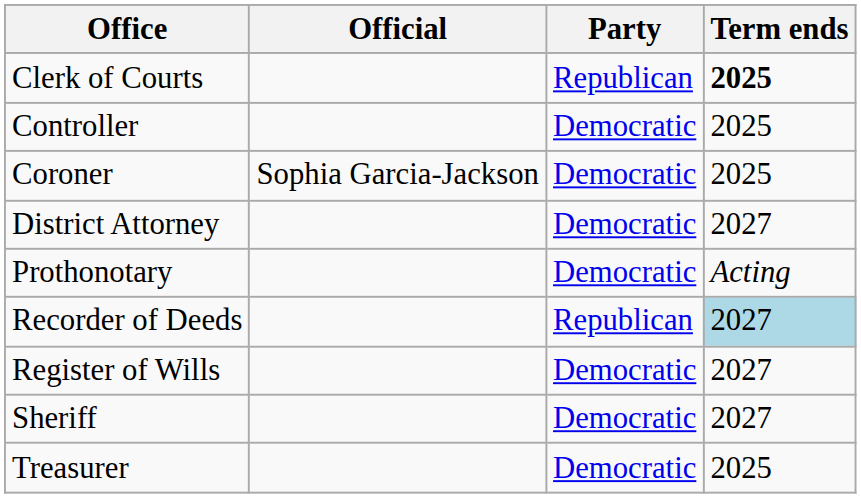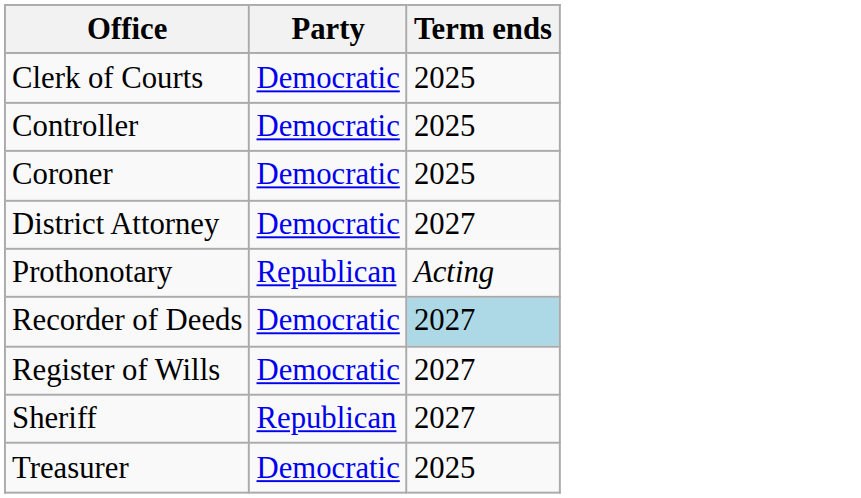 <table class="sortable wikitable">
 <tr>
 <th>Office</th>
-<th>Official</th>
 <th>Party</th>
 <th>Term ends</th>
 </tr>
 <tr>
 <td>Clerk of Courts</td>
-<td></td>
-<td><a href='#'>Republican</a></td>
-<td><strong>2025</strong></td>
+<td><a href='#'>Democratic</a></td>
+<td>2025</td>
 </tr>
 <tr>
 <td>Controller</td>
-<td></td>
 <td><a href='#'>Democratic</a></td>
 <td>2025</td>
 </tr>
 <tr>
 <td>Coroner</td>
-<td>Sophia Garcia-Jackson</td>
 <td><a href='#'>Democratic</a></td>
 <td>2025</td>
 </tr>
 <tr>
 <td>District Attorney</td>
-<td></td>
 <td><a href='#'>Democratic</a></td>
 <td>2027</td>
 </tr>
 <tr>
 <td>Prothonotary</td>
-<td></td>
-<td><a href='#'>Democratic</a></td>
+<td><a href='#'>Republican</a></td>
 <td><em>Acting</em></td>
 </tr>
 <tr>
 <td>Recorder of Deeds</td>
-<td></td>
-<td><a href='#'>Republican</a></td>
+<td><a href='#'>Democratic</a></td>
 <td style="background: lightblue;">2027</td>
 </tr>
 <tr>
 <td>Register of Wills</td>
-<td></td>
 <td><a href='#'>Democratic</a></td>
 <td>2027</td>
 </tr>
 <tr>
 <td>Sheriff</td>
-<td></td>
-<td><a href='#'>Democratic</a></td>
+<td><a href='#'>Republican</a></td>
 <td>2027</td>
 </tr>
 <tr>
 <td>Treasurer</td>
-<td></td>
 <td><a href='#'>Democratic</a></td>
 <td>2025</td>
 </tr>
 </table>
